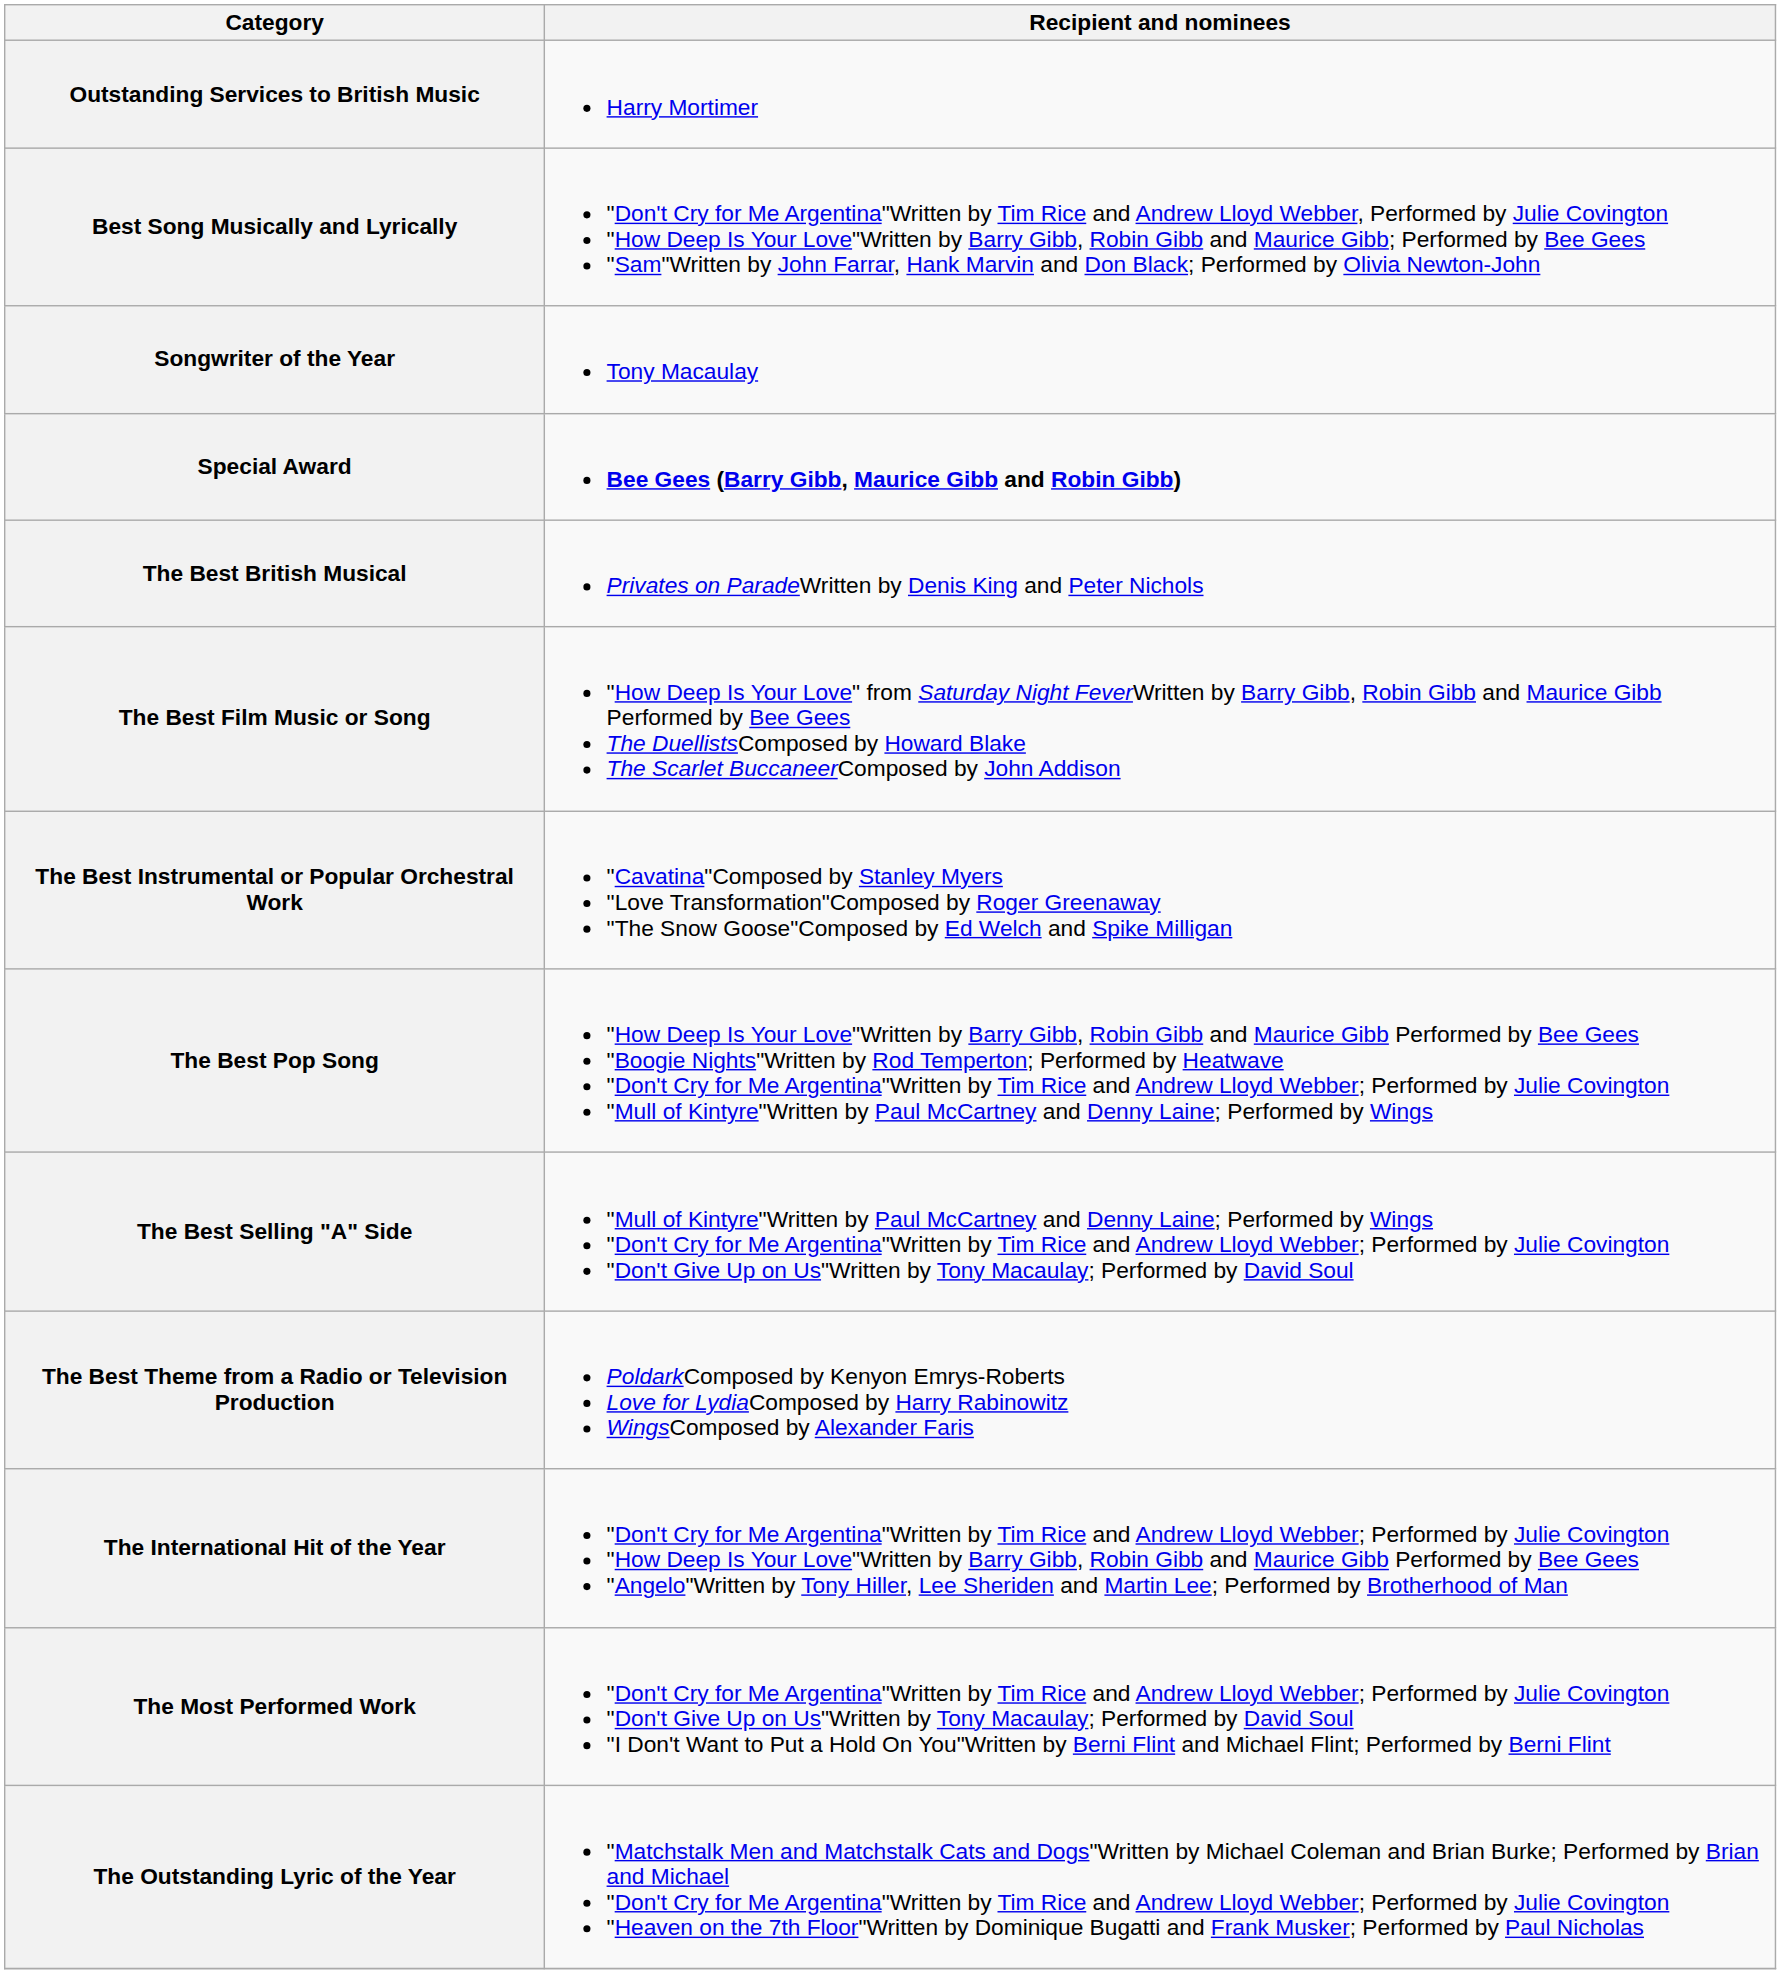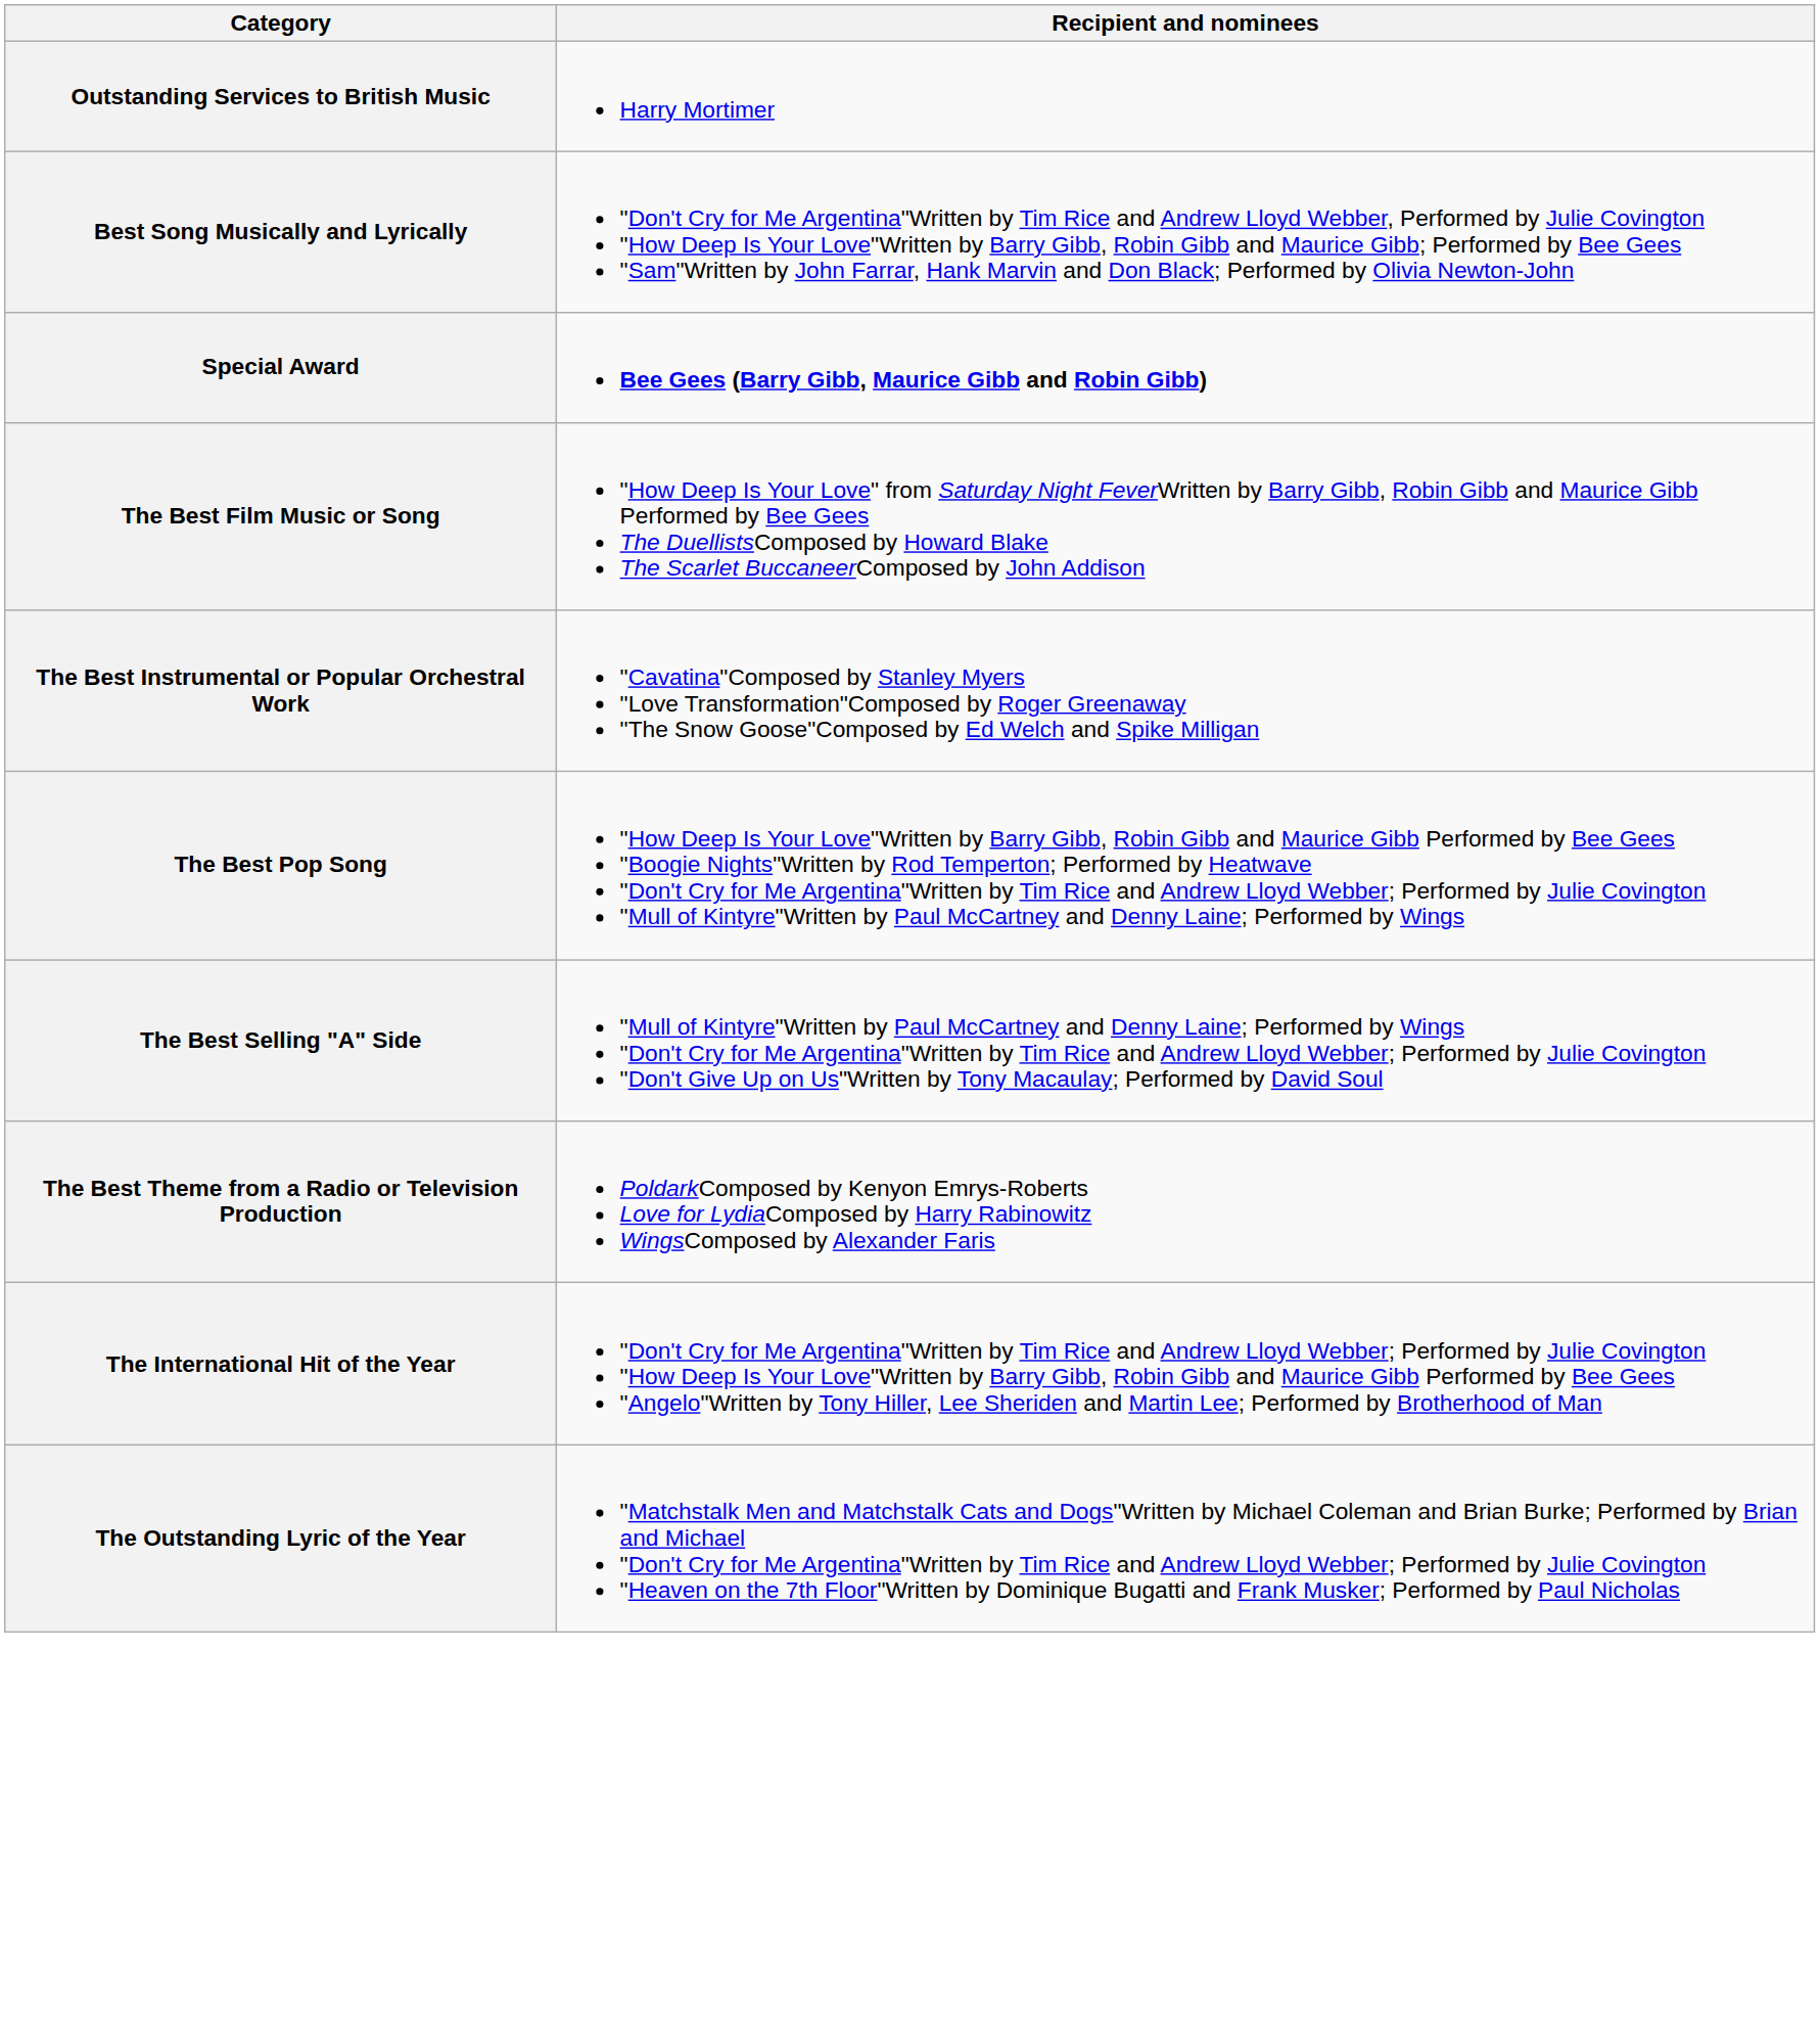 <table class="wikitable">
 <tr>
 <th width="25%">Category</th>
 <th width="57%">Recipient and nominees</th>
 </tr>
 <tr>
 <th scope="row">Outstanding Services to British Music</th>
 <td><br><ul><li><a href='#'>Harry Mortimer</a></li></ul></td>
 </tr>
 <tr>
 <th scope="row">Best Song Musically and Lyrically</th>
 <td><br><ul><li>"<a href='#'>Don't Cry for Me Argentina</a>"Written by <a href='#'>Tim Rice</a> and <a href='#'>Andrew Lloyd Webber</a>, Performed by <a href='#'>Julie Covington</a></li><li>"<a href='#'>How Deep Is Your Love</a>"Written by <a href='#'>Barry Gibb</a>, <a href='#'>Robin Gibb</a> and <a href='#'>Maurice Gibb</a>; Performed by <a href='#'>Bee Gees</a></li><li>"<a href='#'>Sam</a>"Written by <a href='#'>John Farrar</a>, <a href='#'>Hank Marvin</a> and <a href='#'>Don Black</a>; Performed by <a href='#'>Olivia Newton-John</a></li></ul></td>
 </tr>
 <tr>
-<th scope="row">Songwriter of the Year</th>
-<td><br><ul><li><a href='#'>Tony Macaulay</a></li></ul></td>
-</tr>
-<tr>
 <th scope="row">Special Award</th>
 <td><strong><br><ul><li><a href='#'>Bee Gees</a> (<a href='#'>Barry Gibb</a>, <a href='#'>Maurice Gibb</a> and <a href='#'>Robin Gibb</a>)</li></ul></strong></td>
-</tr>
-<tr>
-<th scope="row">The Best British Musical</th>
-<td><br><ul><li><em><a href='#'>Privates on Parade</a></em>Written by <a href='#'>Denis King</a> and <a href='#'>Peter Nichols</a></li></ul></td>
 </tr>
 <tr>
 <th scope="row">The Best Film Music or Song</th>
 <td><br><ul><li>"<a href='#'>How Deep Is Your Love</a>" from <em><a href='#'>Saturday Night Fever</a></em>Written by <a href='#'>Barry Gibb</a>, <a href='#'>Robin Gibb</a> and <a href='#'>Maurice Gibb</a> Performed by <a href='#'>Bee Gees</a></li><li><em><a href='#'>The Duellists</a></em>Composed by <a href='#'>Howard Blake</a></li><li><em><a href='#'>The Scarlet Buccaneer</a></em>Composed by <a href='#'>John Addison</a></li></ul></td>
 </tr>
 <tr>
 <th scope="row">The Best Instrumental or Popular Orchestral Work</th>
 <td><br><ul><li>"<a href='#'>Cavatina</a>"Composed by <a href='#'>Stanley Myers</a></li><li>"Love Transformation"Composed by <a href='#'>Roger Greenaway</a></li><li>"The Snow Goose"Composed by <a href='#'>Ed Welch</a> and <a href='#'>Spike Milligan</a></li></ul></td>
 </tr>
 <tr>
 <th scope="row">The Best Pop Song</th>
 <td><br><ul><li>"<a href='#'>How Deep Is Your Love</a>"Written by <a href='#'>Barry Gibb</a>, <a href='#'>Robin Gibb</a> and <a href='#'>Maurice Gibb</a> Performed by <a href='#'>Bee Gees</a></li><li>"<a href='#'>Boogie Nights</a>"Written by <a href='#'>Rod Temperton</a>; Performed by <a href='#'>Heatwave</a></li><li>"<a href='#'>Don't Cry for Me Argentina</a>"Written by <a href='#'>Tim Rice</a> and <a href='#'>Andrew Lloyd Webber</a>; Performed by <a href='#'>Julie Covington</a></li><li>"<a href='#'>Mull of Kintyre</a>"Written by <a href='#'>Paul McCartney</a> and <a href='#'>Denny Laine</a>; Performed by <a href='#'>Wings</a></li></ul></td>
 </tr>
 <tr>
 <th scope="row">The Best Selling "A" Side</th>
 <td><br><ul><li>"<a href='#'>Mull of Kintyre</a>"Written by <a href='#'>Paul McCartney</a> and <a href='#'>Denny Laine</a>; Performed by <a href='#'>Wings</a></li><li>"<a href='#'>Don't Cry for Me Argentina</a>"Written by <a href='#'>Tim Rice</a> and <a href='#'>Andrew Lloyd Webber</a>; Performed by <a href='#'>Julie Covington</a></li><li>"<a href='#'>Don't Give Up on Us</a>"Written by <a href='#'>Tony Macaulay</a>; Performed by <a href='#'>David Soul</a></li></ul></td>
 </tr>
 <tr>
 <th scope="row">The Best Theme from a Radio or Television Production</th>
 <td><br><ul><li><em><a href='#'>Poldark</a></em>Composed by Kenyon Emrys-Roberts</li><li><em><a href='#'>Love for Lydia</a></em>Composed by <a href='#'>Harry Rabinowitz</a></li><li><em><a href='#'>Wings</a></em>Composed by <a href='#'>Alexander Faris</a></li></ul></td>
 </tr>
 <tr>
 <th scope="row">The International Hit of the Year</th>
 <td><br><ul><li>"<a href='#'>Don't Cry for Me Argentina</a>"Written by <a href='#'>Tim Rice</a> and <a href='#'>Andrew Lloyd Webber</a>; Performed by <a href='#'>Julie Covington</a></li><li>"<a href='#'>How Deep Is Your Love</a>"Written by <a href='#'>Barry Gibb</a>, <a href='#'>Robin Gibb</a> and <a href='#'>Maurice Gibb</a> Performed by <a href='#'>Bee Gees</a></li><li>"<a href='#'>Angelo</a>"Written by <a href='#'>Tony Hiller</a>, <a href='#'>Lee Sheriden</a> and <a href='#'>Martin Lee</a>; Performed by <a href='#'>Brotherhood of Man</a></li></ul></td>
 </tr>
 <tr>
-<th scope="row">The Most Performed Work</th>
-<td><br><ul><li>"<a href='#'>Don't Cry for Me Argentina</a>"Written by <a href='#'>Tim Rice</a> and <a href='#'>Andrew Lloyd Webber</a>; Performed by <a href='#'>Julie Covington</a></li><li>"<a href='#'>Don't Give Up on Us</a>"Written by <a href='#'>Tony Macaulay</a>; Performed by <a href='#'>David Soul</a></li><li>"I Don't Want to Put a Hold On You"Written by <a href='#'>Berni Flint</a> and Michael Flint; Performed by <a href='#'>Berni Flint</a></li></ul></td>
-</tr>
-<tr>
 <th scope="row">The Outstanding Lyric of the Year</th>
 <td><br><ul><li>"<a href='#'>Matchstalk Men and Matchstalk Cats and Dogs</a>"Written by Michael Coleman and Brian Burke; Performed by <a href='#'>Brian and Michael</a></li><li>"<a href='#'>Don't Cry for Me Argentina</a>"Written by <a href='#'>Tim Rice</a> and <a href='#'>Andrew Lloyd Webber</a>; Performed by <a href='#'>Julie Covington</a></li><li>"<a href='#'>Heaven on the 7th Floor</a>"Written by Dominique Bugatti and <a href='#'>Frank Musker</a>; Performed by <a href='#'>Paul Nicholas</a></li></ul></td>
 </tr>
 <tr>
 </tr>
 </table>
